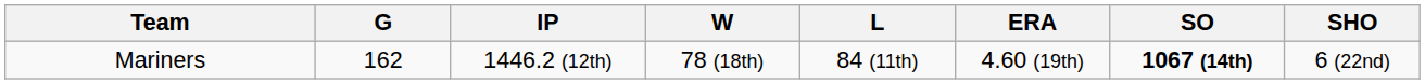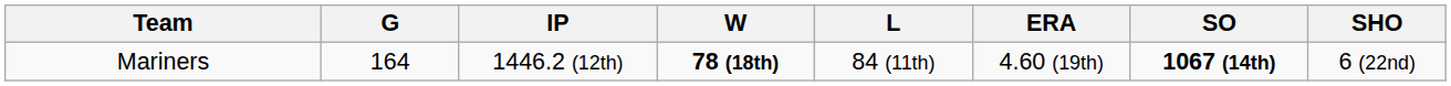 <table class="wikitable sortable">
 <tr>
 <th bgcolor="#DDDDFF" width="16%">Team</th>
 <th bgcolor="#DDDDFF" width="7%">G</th>
 <th bgcolor="#DDDDFF" width="10%">IP</th>
 <th bgcolor="#DDDDFF" width="8%">W</th>
 <th bgcolor="#DDDDFF" width="8%">L</th>
 <th bgcolor="#DDDDFF" width="8%">ERA</th>
 <th bgcolor="#DDDDFF" width="9%">SO</th>
 <th bgcolor="#DDDDFF" width="7%">SHO</th>
 </tr>
 <tr align="center">
 <td>Mariners</td>
-<td>162</td>
+<td>164</td>
 <td>1446.2 <small>(12th)</small></td>
-<td>78 <small>(18th)</small></td>
+<td><strong>78 <small>(18th)</small></strong></td>
 <td>84 <small>(11th)</small></td>
 <td>4.60 <small>(19th)</small></td>
 <td><strong>1067 <small>(14th)</small></strong></td>
 <td>6 <small>(22nd)</small></td>
 </tr>
 </table>
